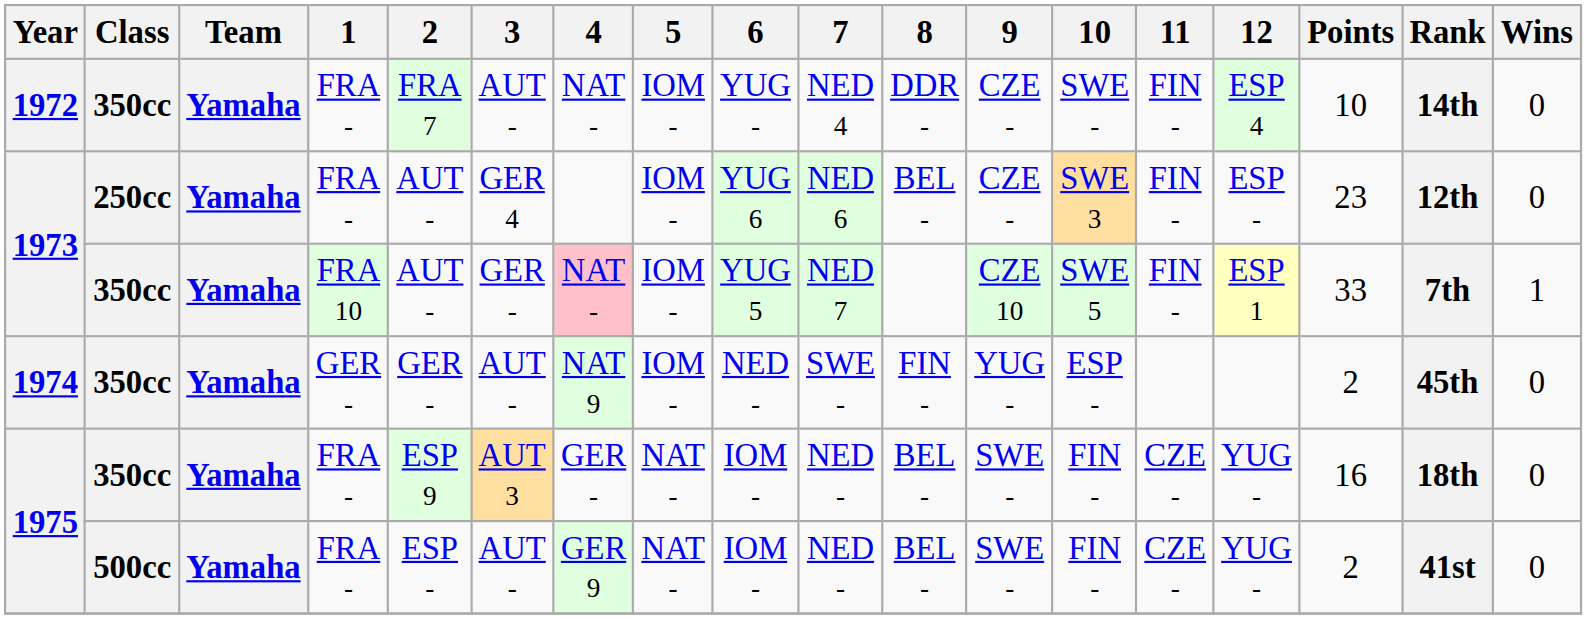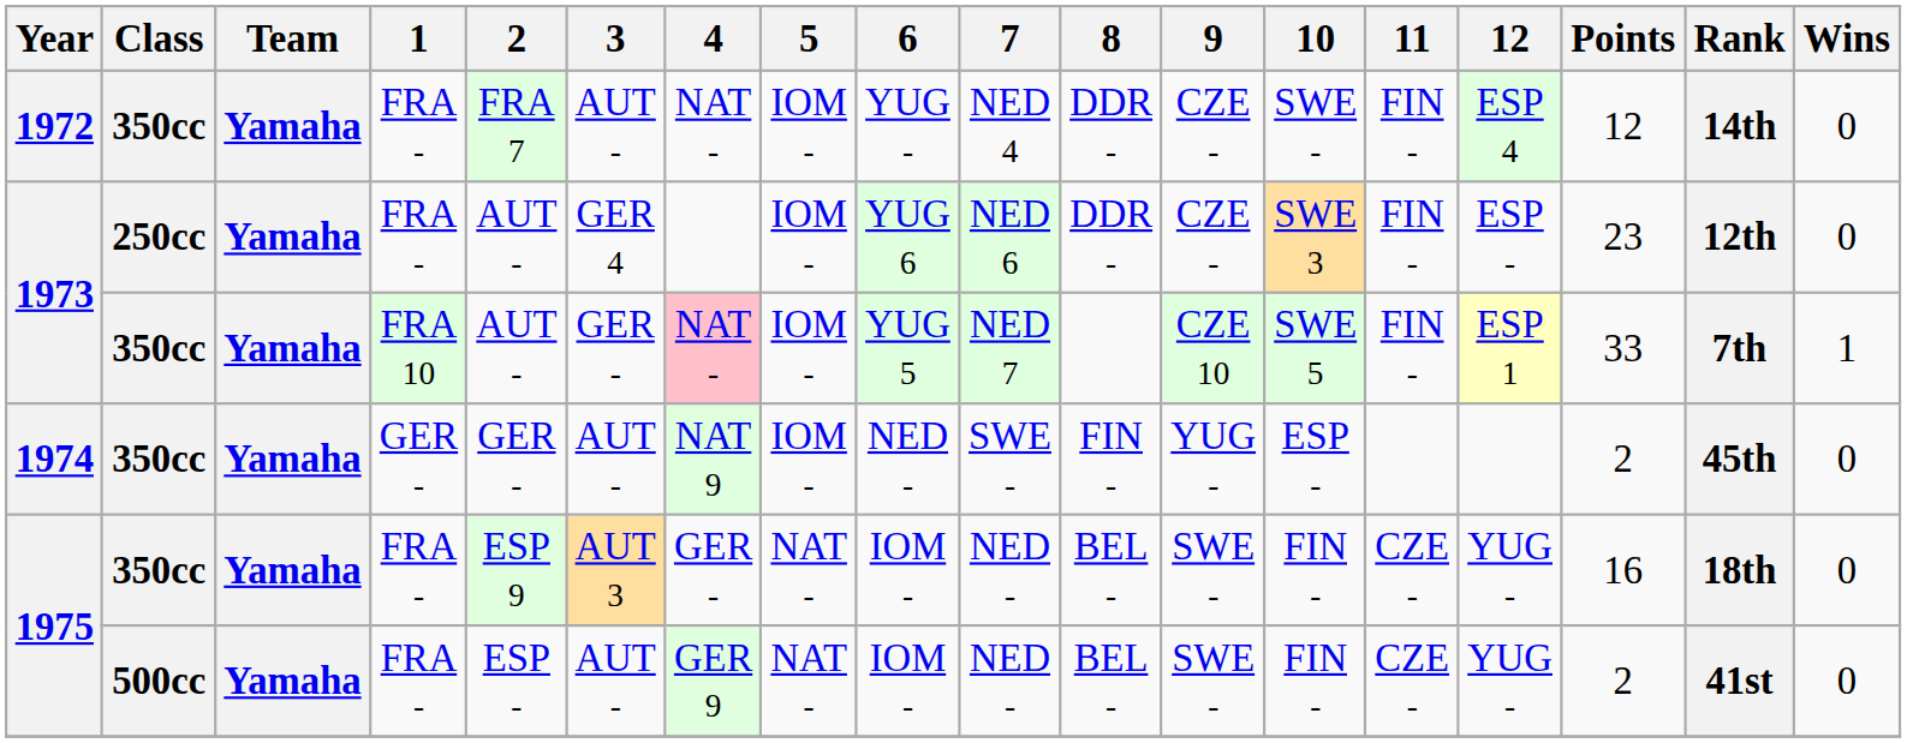 <table class="wikitable" style="text-align:center; font-size:95%">
 <tr>
 <th>Year</th>
 <th>Class</th>
 <th>Team</th>
 <th>1</th>
 <th>2</th>
 <th>3</th>
 <th>4</th>
 <th>5</th>
 <th>6</th>
 <th>7</th>
 <th>8</th>
 <th>9</th>
 <th>10</th>
 <th>11</th>
 <th>12</th>
 <th>Points</th>
 <th>Rank</th>
 <th>Wins</th>
 </tr>
 <tr>
 <th><a href='#'>1972</a></th>
 <th>350cc</th>
 <th><a href='#'>Yamaha</a></th>
 <td><a href='#'>FRA</a><br><small>-</small></td>
 <td style="background:#DFFFDF;"><a href='#'>FRA</a><br><small>7</small></td>
 <td><a href='#'>AUT</a><br><small>-</small></td>
 <td><a href='#'>NAT</a><br><small>-</small></td>
 <td><a href='#'>IOM</a><br><small>-</small></td>
 <td><a href='#'>YUG</a><br><small>-</small></td>
 <td><a href='#'>NED</a><br><small>4</small></td>
 <td><a href='#'>DDR</a><br><small>-</small></td>
 <td><a href='#'>CZE</a><br><small>-</small></td>
 <td><a href='#'>SWE</a><br><small>-</small></td>
 <td><a href='#'>FIN</a><br><small>-</small></td>
 <td style="background:#DFFFDF;"><a href='#'>ESP</a><br><small>4</small></td>
-<td>10</td>
+<td>12</td>
 <th>14th</th>
 <td>0</td>
 </tr>
 <tr>
 <th rowspan=2><a href='#'>1973</a></th>
 <th>250cc</th>
 <th><a href='#'>Yamaha</a></th>
 <td><a href='#'>FRA</a><br><small>-</small></td>
 <td><a href='#'>AUT</a><br><small>-</small></td>
 <td><a href='#'>GER</a><br><small>4</small></td>
 <td></td>
 <td><a href='#'>IOM</a><br><small>-</small></td>
 <td style="background:#DFFFDF;"><a href='#'>YUG</a><br><small>6</small></td>
 <td style="background:#DFFFDF;"><a href='#'>NED</a><br><small>6</small></td>
-<td><a href='#'>BEL</a><br><small>-</small></td>
+<td><a href='#'>DDR</a><br><small>-</small></td>
 <td><a href='#'>CZE</a><br><small>-</small></td>
 <td style="background:#FFDF9F;"><a href='#'>SWE</a><br><small>3</small></td>
 <td><a href='#'>FIN</a><br><small>-</small></td>
 <td><a href='#'>ESP</a><br><small>-</small></td>
 <td>23</td>
 <th>12th</th>
 <td>0</td>
 </tr>
 <tr>
 <th>350cc</th>
 <th><a href='#'>Yamaha</a></th>
 <td style="background:#DFFFDF;"><a href='#'>FRA</a><br><small>10</small></td>
 <td><a href='#'>AUT</a><br><small>-</small></td>
 <td><a href='#'>GER</a><br><small>-</small></td>
 <td style="background: pink;"><a href='#'>NAT</a><br><small>-</small></td>
 <td><a href='#'>IOM</a><br><small>-</small></td>
 <td style="background:#DFFFDF;"><a href='#'>YUG</a><br><small>5</small></td>
 <td style="background:#DFFFDF;"><a href='#'>NED</a><br><small>7</small></td>
 <td></td>
 <td style="background:#DFFFDF;"><a href='#'>CZE</a><br><small>10</small></td>
 <td style="background:#DFFFDF;"><a href='#'>SWE</a><br><small>5</small></td>
 <td><a href='#'>FIN</a><br><small>-</small></td>
 <td style="background:#FFFFBF;"><a href='#'>ESP</a><br><small>1</small></td>
 <td>33</td>
 <th>7th</th>
 <td>1</td>
 </tr>
 <tr>
 <th><a href='#'>1974</a></th>
 <th>350cc</th>
 <th><a href='#'>Yamaha</a></th>
 <td><a href='#'>GER</a><br><small>-</small></td>
 <td><a href='#'>GER</a><br><small>-</small></td>
 <td><a href='#'>AUT</a><br><small>-</small></td>
 <td style="background:#DFFFDF;"><a href='#'>NAT</a><br><small>9</small></td>
 <td><a href='#'>IOM</a><br><small>-</small></td>
 <td><a href='#'>NED</a><br><small>-</small></td>
 <td><a href='#'>SWE</a><br><small>-</small></td>
 <td><a href='#'>FIN</a><br><small>-</small></td>
 <td><a href='#'>YUG</a><br><small>-</small></td>
 <td><a href='#'>ESP</a><br><small>-</small></td>
 <td></td>
 <td></td>
 <td>2</td>
 <th>45th</th>
 <td>0</td>
 </tr>
 <tr>
 <th rowspan=2><a href='#'>1975</a></th>
 <th>350cc</th>
 <th><a href='#'>Yamaha</a></th>
 <td><a href='#'>FRA</a><br><small>-</small></td>
 <td style="background:#DFFFDF;"><a href='#'>ESP</a><br><small>9</small></td>
 <td style="background:#FFDF9F;"><a href='#'>AUT</a><br><small>3</small></td>
 <td><a href='#'>GER</a><br><small>-</small></td>
 <td><a href='#'>NAT</a><br><small>-</small></td>
 <td><a href='#'>IOM</a><br><small>-</small></td>
 <td><a href='#'>NED</a><br><small>-</small></td>
 <td><a href='#'>BEL</a><br><small>-</small></td>
 <td><a href='#'>SWE</a><br><small>-</small></td>
 <td><a href='#'>FIN</a><br><small>-</small></td>
 <td><a href='#'>CZE</a><br><small>-</small></td>
 <td><a href='#'>YUG</a><br><small>-</small></td>
 <td>16</td>
 <th>18th</th>
 <td>0</td>
 </tr>
 <tr>
 <th>500cc</th>
 <th><a href='#'>Yamaha</a></th>
 <td><a href='#'>FRA</a><br><small>-</small></td>
 <td><a href='#'>ESP</a><br><small>-</small></td>
 <td><a href='#'>AUT</a><br><small>-</small></td>
 <td style="background:#DFFFDF;"><a href='#'>GER</a><br><small>9</small></td>
 <td><a href='#'>NAT</a><br><small>-</small></td>
 <td><a href='#'>IOM</a><br><small>-</small></td>
 <td><a href='#'>NED</a><br><small>-</small></td>
 <td><a href='#'>BEL</a><br><small>-</small></td>
 <td><a href='#'>SWE</a><br><small>-</small></td>
 <td><a href='#'>FIN</a><br><small>-</small></td>
 <td><a href='#'>CZE</a><br><small>-</small></td>
 <td><a href='#'>YUG</a><br><small>-</small></td>
 <td>2</td>
 <th>41st</th>
 <td>0</td>
 </tr>
 <tr>
 </tr>
 </table>
